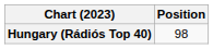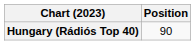 <table class="wikitable plainrowheaders" style="text-align:center">
 <tr>
 <th scope="col">Chart (2023)</th>
 <th scope="col">Position</th>
 </tr>
 <tr>
 <th scope="row">Hungary (Rádiós Top 40)</th>
-<td>98</td>
+<td>90</td>
 </tr>
 </table>
